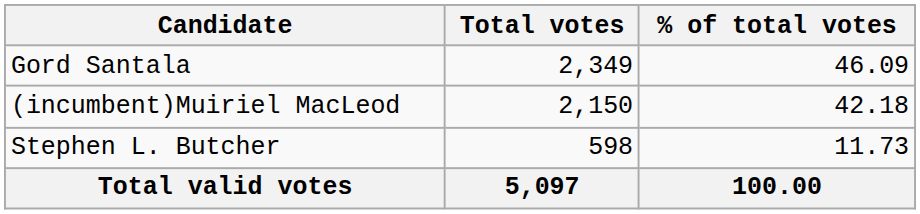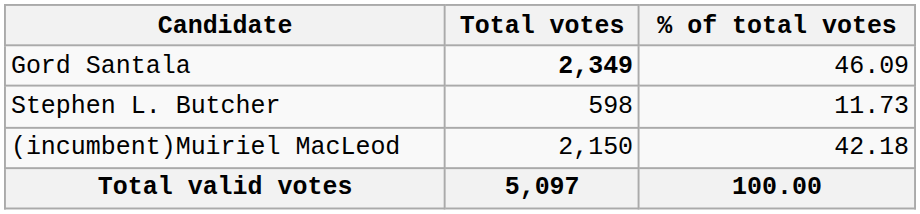 <table class="wikitable" width="475">
 <tr>
 <th align="left">Candidate</th>
 <th align="right">Total votes</th>
 <th align="right">% of total votes</th>
 </tr>
 <tr>
 <td align="left">Gord Santala</td>
-<td align="right">2,349</td>
+<td align="right"><strong>2,349</strong></td>
 <td align="right">46.09</td>
+</tr>
+<tr>
+<td align="left">Stephen L. Butcher</td>
+<td align="right">598</td>
+<td align="right">11.73</td>
 </tr>
 <tr>
 <td align="left">(incumbent)Muiriel MacLeod</td>
 <td align="right">2,150</td>
 <td align="right">42.18</td>
-</tr>
-<tr>
-<td align="left">Stephen L. Butcher</td>
-<td align="right">598</td>
-<td align="right">11.73</td>
 </tr>
 <tr bgcolor="#EEEEEE">
 <th align="left">Total valid votes</th>
 <th align="right">5,097</th>
 <th align="right">100.00</th>
 </tr>
 </table>
